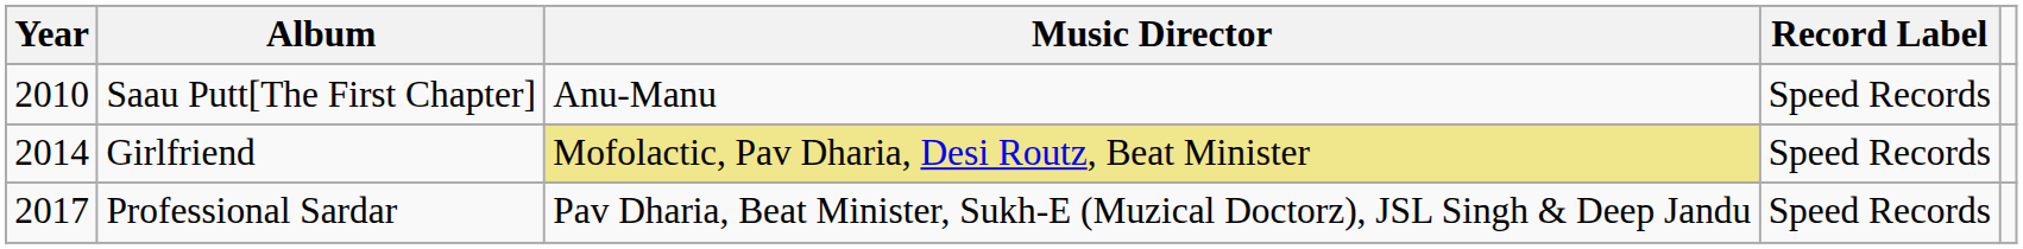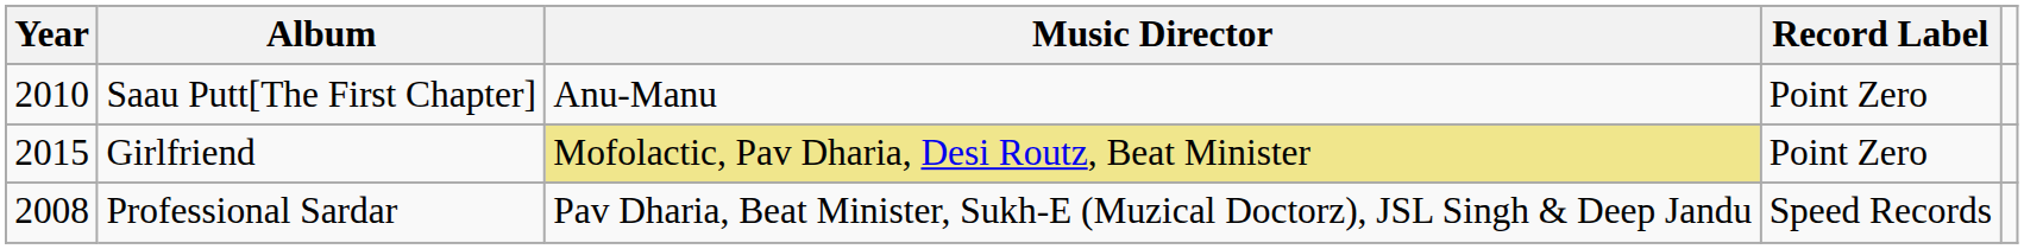 <table class="wikitable">
 <tr>
 <th>Year</th>
 <th>Album</th>
 <th>Music Director</th>
 <th>Record Label</th>
 </tr>
 <tr>
 <td>2010</td>
 <td>Saau Putt[The First Chapter]</td>
 <td>Anu-Manu</td>
-<td>Speed Records</td>
+<td>Point Zero</td>
 <td></td>
 </tr>
 <tr>
-<td>2014</td>
+<td>2015</td>
 <td>Girlfriend</td>
 <td style="background: khaki;">Mofolactic, Pav Dharia, <a href='#'>Desi Routz</a>, Beat Minister</td>
-<td>Speed Records</td>
+<td>Point Zero</td>
 <td></td>
 </tr>
 <tr>
-<td>2017</td>
+<td>2008</td>
 <td>Professional Sardar</td>
 <td>Pav Dharia, Beat Minister, Sukh-E (Muzical Doctorz), JSL Singh & Deep Jandu</td>
 <td>Speed Records</td>
 <td></td>
 </tr>
 </table>
